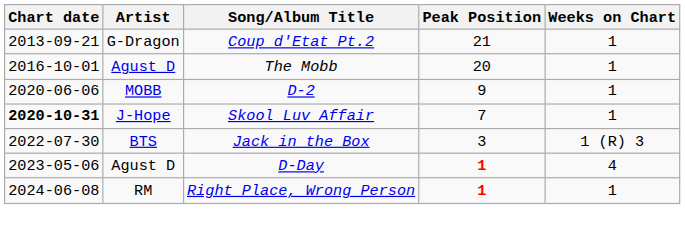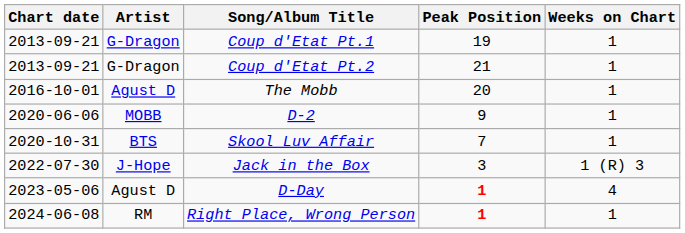 <table class="wikitable sortable" style="text-align:center">
 <tr>
 <th>Chart date</th>
 <th>Artist</th>
 <th>Song/Album Title</th>
 <th>Peak Position</th>
 <th>Weeks on Chart</th>
+</tr>
+<tr>
+<td>2013-09-21</td>
+<td><a href='#'>G-Dragon</a></td>
+<td><em><a href='#'>Coup d'Etat Pt.1</a></em></td>
+<td>19</td>
+<td>1</td>
 </tr>
 <tr>
 <td>2013-09-21</td>
 <td>G-Dragon</td>
 <td><em><a href='#'>Coup d'Etat Pt.2</a></em></td>
 <td>21</td>
 <td>1</td>
 </tr>
 <tr>
 <td>2016-10-01</td>
 <td><a href='#'>Agust D</a></td>
 <td><em>The Mobb</em></td>
 <td>20</td>
 <td>1</td>
 </tr>
 <tr>
 <td>2020-06-06</td>
 <td><a href='#'>MOBB</a></td>
 <td><em><a href='#'>D-2</a></em></td>
 <td>9</td>
 <td>1</td>
 </tr>
 <tr>
-<td><strong>2020-10-31</strong></td>
-<td><a href='#'>J-Hope</a></td>
+<td>2020-10-31</td>
+<td><a href='#'>BTS</a></td>
 <td><em><a href='#'>Skool Luv Affair</a></em></td>
 <td>7</td>
 <td>1</td>
 </tr>
 <tr>
 <td>2022-07-30</td>
-<td><a href='#'>BTS</a></td>
+<td><a href='#'>J-Hope</a></td>
 <td><em><a href='#'>Jack in the Box</a></em></td>
 <td>3</td>
 <td>1 (R) 3</td>
 </tr>
 <tr>
 <td>2023-05-06</td>
 <td>Agust D</td>
 <td><em><a href='#'>D-Day</a></em></td>
 <td style="color:red;"><strong>1</strong></td>
 <td>4</td>
 </tr>
 <tr>
 <td>2024-06-08</td>
 <td>RM</td>
 <td><em><a href='#'>Right Place, Wrong Person</a></em></td>
 <td style="color:red"><strong>1</strong></td>
 <td>1</td>
 </tr>
 </table>
